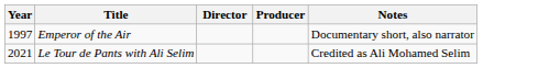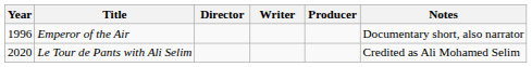 <table class="wikitable">
 <tr>
 <th>Year</th>
 <th>Title</th>
 <th width="65">Director</th>
+<th width="65">Writer</th>
 <th width="65">Producer</th>
 <th>Notes</th>
 </tr>
 <tr>
-<td>1997</td>
+<td>1996</td>
 <td><em>Emperor of the Air</em></td>
+<td></td>
 <td></td>
 <td></td>
 <td>Documentary short, also narrator</td>
 </tr>
 <tr>
-<td>2021</td>
+<td>2020</td>
 <td><em>Le Tour de Pants with Ali Selim</em></td>
+<td></td>
 <td></td>
 <td></td>
 <td>Credited as Ali Mohamed Selim</td>
 </tr>
 </table>
